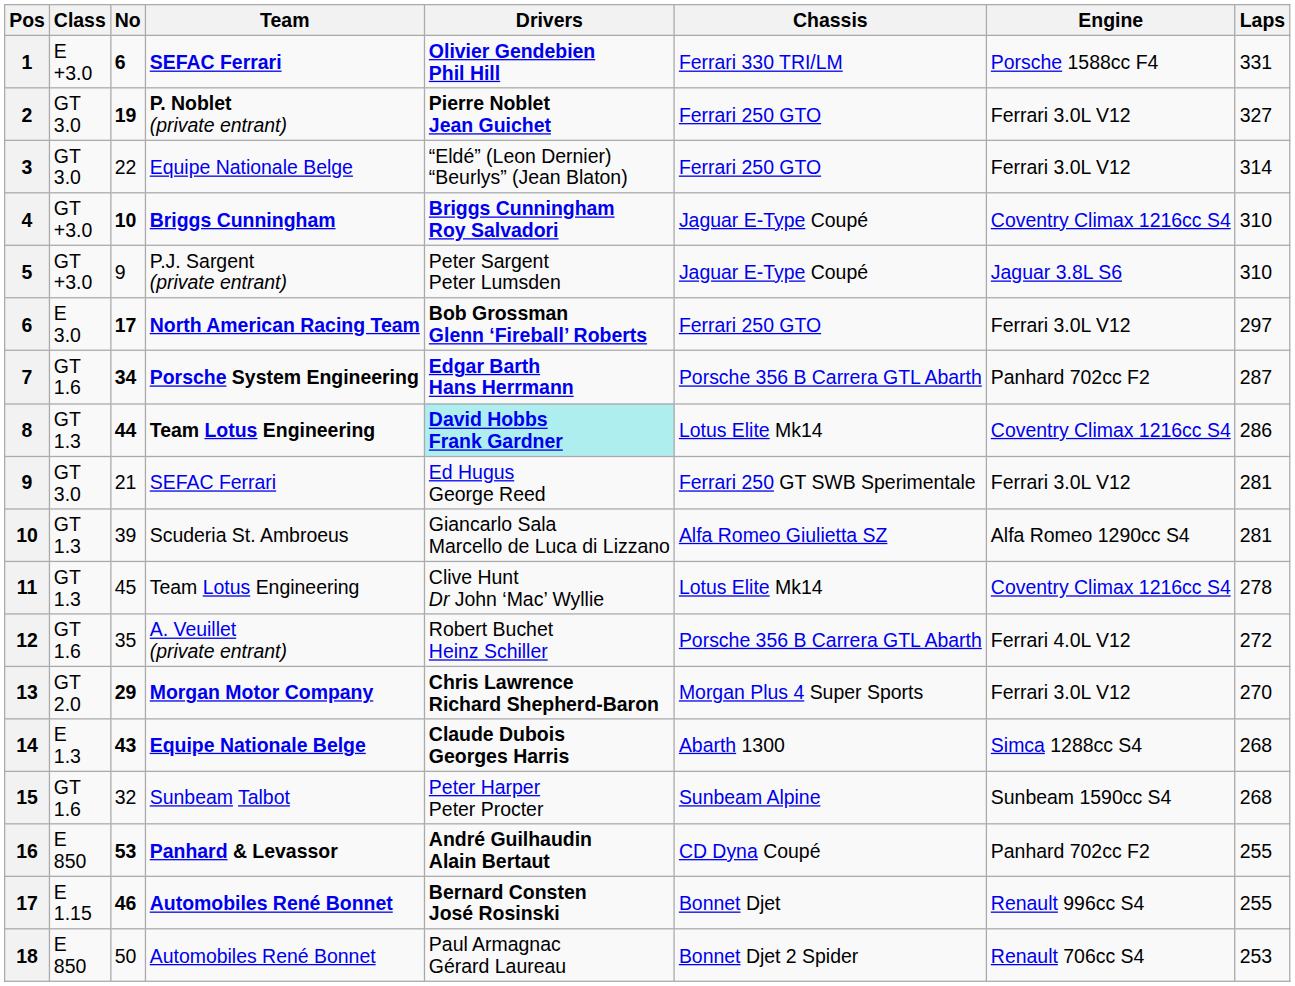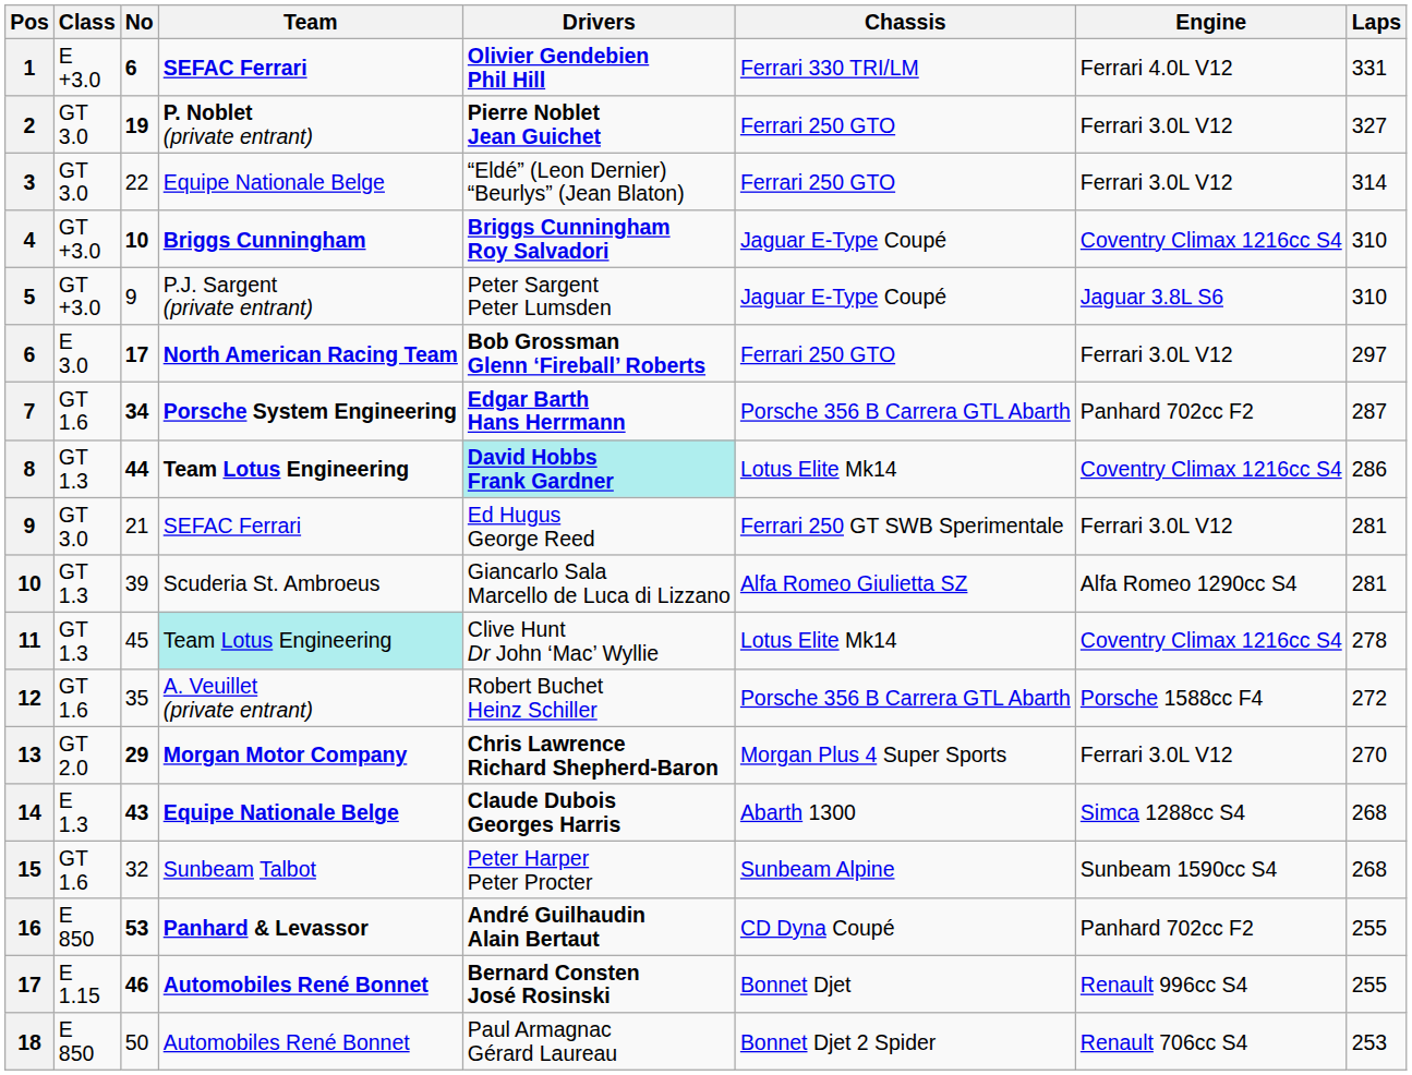 <table class="wikitable" style="font-size: 95%;">
 <tr>
 <th>Pos</th>
 <th>Class</th>
 <th>No</th>
 <th>Team</th>
 <th>Drivers</th>
 <th>Chassis</th>
 <th>Engine</th>
 <th>Laps</th>
 </tr>
 <tr>
 <th>1</th>
 <td>E<br>+3.0</td>
 <td><strong>6</strong></td>
 <td> <strong><a href='#'>SEFAC Ferrari</a></strong></td>
 <td> <strong><a href='#'>Olivier Gendebien</a></strong><br> <strong><a href='#'>Phil Hill</a></strong></td>
 <td><a href='#'>Ferrari 330 TRI/LM</a></td>
-<td><a href='#'>Porsche</a> 1588cc F4</td>
+<td>Ferrari 4.0L V12</td>
 <td>331</td>
 </tr>
 <tr>
 <th>2</th>
 <td>GT<br>3.0</td>
 <td><strong>19</strong></td>
 <td> <strong>P. Noblet</strong><br><em>(private entrant)</em></td>
 <td> <strong>Pierre Noblet</strong><br> <strong><a href='#'>Jean Guichet</a></strong></td>
 <td><a href='#'>Ferrari 250 GTO</a></td>
 <td>Ferrari 3.0L V12</td>
 <td>327</td>
 </tr>
 <tr>
 <th>3</th>
 <td>GT<br>3.0</td>
 <td>22</td>
 <td> <a href='#'>Equipe Nationale Belge</a></td>
 <td> “Eldé” (Leon Dernier)<br> “Beurlys” (Jean Blaton)</td>
 <td><a href='#'>Ferrari 250 GTO</a></td>
 <td>Ferrari 3.0L V12</td>
 <td>314</td>
 </tr>
 <tr>
 <th>4</th>
 <td>GT<br>+3.0</td>
 <td><strong>10</strong></td>
 <td> <strong><a href='#'>Briggs Cunningham</a></strong></td>
 <td> <strong><a href='#'>Briggs Cunningham</a></strong><br> <strong><a href='#'>Roy Salvadori</a></strong></td>
 <td><a href='#'>Jaguar E-Type</a> Coupé</td>
 <td><a href='#'>Coventry Climax 1216cc S4</a></td>
 <td>310</td>
 </tr>
 <tr>
 <th>5</th>
 <td>GT<br>+3.0</td>
 <td>9</td>
 <td> P.J. Sargent<br><em>(private entrant)</em></td>
 <td> Peter Sargent<br> Peter Lumsden</td>
 <td><a href='#'>Jaguar E-Type</a> Coupé</td>
 <td><a href='#'>Jaguar 3.8L S6</a></td>
 <td>310</td>
 </tr>
 <tr>
 <th>6</th>
 <td>E<br>3.0</td>
 <td><strong>17</strong></td>
 <td> <strong><a href='#'>North American Racing Team</a></strong></td>
 <td> <strong>Bob Grossman</strong><br> <strong><a href='#'>Glenn ‘Fireball’ Roberts</a></strong></td>
 <td><a href='#'>Ferrari 250 GTO</a></td>
 <td>Ferrari 3.0L V12</td>
 <td>297</td>
 </tr>
 <tr>
 <th>7</th>
 <td>GT<br>1.6</td>
 <td><strong>34</strong></td>
 <td> <strong><a href='#'>Porsche</a> System Engineering</strong></td>
 <td> <strong><a href='#'>Edgar Barth</a> </strong><br> <strong><a href='#'>Hans Herrmann</a></strong></td>
 <td><a href='#'>Porsche 356 B Carrera GTL Abarth</a></td>
 <td>Panhard 702cc F2</td>
 <td>287</td>
 </tr>
 <tr>
 <th>8</th>
 <td>GT<br>1.3</td>
 <td><strong>44</strong></td>
 <td> <strong>Team <a href='#'>Lotus</a> Engineering</strong></td>
 <td style="background: paleturquoise;"> <strong> <a href='#'>David Hobbs</a> </strong><br> <strong><a href='#'>Frank Gardner</a></strong></td>
 <td><a href='#'>Lotus Elite</a> Mk14</td>
 <td><a href='#'>Coventry Climax 1216cc S4</a></td>
 <td>286</td>
 </tr>
 <tr>
 <th>9</th>
 <td>GT<br>3.0</td>
 <td>21</td>
 <td> <a href='#'>SEFAC Ferrari</a></td>
 <td> <a href='#'>Ed Hugus</a><br> George Reed</td>
 <td><a href='#'>Ferrari 250</a> GT SWB Sperimentale</td>
 <td>Ferrari 3.0L V12</td>
 <td>281</td>
 </tr>
 <tr>
 <th>10</th>
 <td>GT<br>1.3</td>
 <td>39</td>
 <td> Scuderia St. Ambroeus</td>
 <td> Giancarlo Sala<br> Marcello de Luca di Lizzano</td>
 <td><a href='#'>Alfa Romeo Giulietta SZ</a></td>
 <td>Alfa Romeo 1290cc S4</td>
 <td>281</td>
 </tr>
 <tr>
 <th>11</th>
 <td>GT<br>1.3</td>
 <td>45</td>
-<td> Team <a href='#'>Lotus</a> Engineering</td>
+<td style="background: paleturquoise;"> Team <a href='#'>Lotus</a> Engineering</td>
 <td> Clive Hunt<br> <em>Dr</em> John ‘Mac’ Wyllie</td>
 <td><a href='#'>Lotus Elite</a> Mk14</td>
 <td><a href='#'>Coventry Climax 1216cc S4</a></td>
 <td>278</td>
 </tr>
 <tr>
 <th>12</th>
 <td>GT<br>1.6</td>
 <td>35</td>
 <td> <a href='#'>A. Veuillet</a><br><em>(private entrant)</em></td>
 <td> Robert Buchet<br> <a href='#'>Heinz Schiller</a></td>
 <td><a href='#'>Porsche 356 B Carrera GTL Abarth</a></td>
-<td>Ferrari 4.0L V12</td>
+<td><a href='#'>Porsche</a> 1588cc F4</td>
 <td>272</td>
 </tr>
 <tr>
 <th>13</th>
 <td>GT<br>2.0</td>
 <td><strong>29</strong></td>
 <td> <strong><a href='#'>Morgan Motor Company</a> </strong></td>
 <td> <strong>Chris Lawrence</strong><br> <strong>Richard Shepherd-Baron</strong></td>
 <td><a href='#'>Morgan Plus 4</a> Super Sports</td>
 <td>Ferrari 3.0L V12</td>
 <td>270</td>
 </tr>
 <tr>
 <th>14</th>
 <td>E<br>1.3</td>
 <td><strong>43</strong></td>
 <td> <strong><a href='#'>Equipe Nationale Belge</a> </strong></td>
 <td> <strong>Claude Dubois</strong><br> <strong>Georges Harris</strong></td>
 <td><a href='#'>Abarth</a> 1300</td>
 <td><a href='#'>Simca</a> 1288cc S4</td>
 <td>268</td>
 </tr>
 <tr>
 <th>15</th>
 <td>GT<br>1.6</td>
 <td>32</td>
 <td> <a href='#'>Sunbeam</a> <a href='#'>Talbot</a></td>
 <td> <a href='#'>Peter Harper</a><br> Peter Procter</td>
 <td><a href='#'>Sunbeam Alpine</a></td>
 <td>Sunbeam 1590cc S4</td>
 <td>268</td>
 </tr>
 <tr>
 <th>16</th>
 <td>E<br>850</td>
 <td><strong>53</strong></td>
 <td> <strong><a href='#'>Panhard</a> & Levassor</strong></td>
 <td> <strong>André Guilhaudin</strong><br> <strong>Alain Bertaut</strong></td>
 <td><a href='#'>CD Dyna</a> Coupé</td>
 <td>Panhard 702cc F2</td>
 <td>255</td>
 </tr>
 <tr>
 <th>17</th>
 <td>E<br>1.15</td>
 <td><strong>46</strong></td>
 <td> <strong><a href='#'>Automobiles René Bonnet</a></strong></td>
 <td> <strong>Bernard Consten</strong><br> <strong>José Rosinski</strong></td>
 <td><a href='#'>Bonnet</a> Djet</td>
 <td><a href='#'>Renault</a> 996cc S4</td>
 <td>255</td>
 </tr>
 <tr>
 <th>18</th>
 <td>E<br>850</td>
 <td>50</td>
 <td> <a href='#'>Automobiles René Bonnet</a></td>
 <td> Paul Armagnac<br> Gérard Laureau</td>
 <td><a href='#'>Bonnet</a> Djet 2 Spider</td>
 <td><a href='#'>Renault</a> 706cc S4</td>
 <td>253</td>
 </tr>
 </table>
